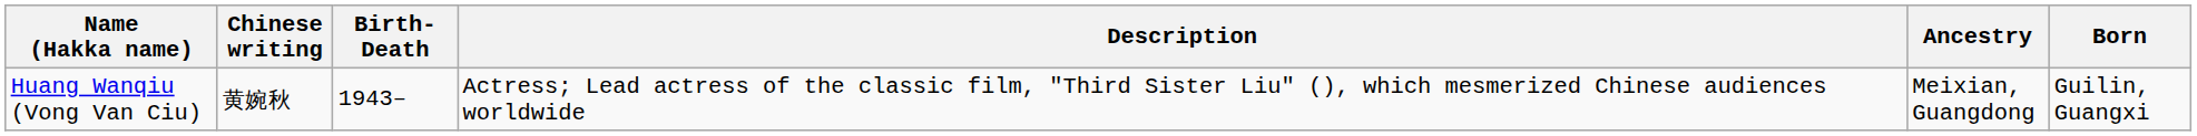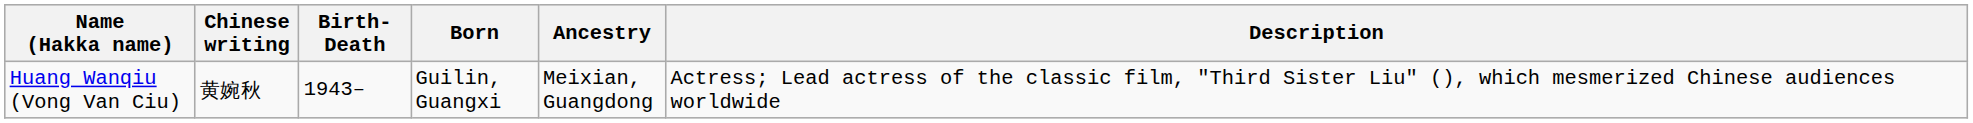 <table class="wikitable">
 <tr>
 <th width="115">Name<br>(Hakka name)</th>
 <th width="60">Chinese writing</th>
 <th width="65">Birth-Death</th>
+<th width="75">Born</th>
+<th width="75">Ancestry</th>
 <th>Description</th>
-<th width="75">Ancestry</th>
-<th width="75">Born</th>
 </tr>
 <tr>
 <td><a href='#'>Huang Wanqiu</a><br>(Vong Van Ciu)</td>
 <td>黄婉秋</td>
 <td>1943–</td>
+<td>Guilin, Guangxi</td>
+<td>Meixian, Guangdong</td>
 <td>Actress; Lead actress of the classic film, "Third Sister Liu" (), which mesmerized Chinese audiences worldwide</td>
-<td>Meixian, Guangdong</td>
-<td>Guilin, Guangxi</td>
 </tr>
 </table>
